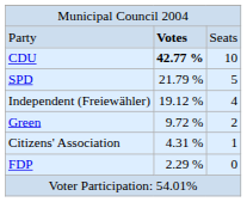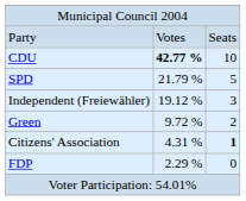 <table class="wikitable">
 <tr bgcolor=#FFFFFF>
 </tr>
 <tr bgcolor=#CCDDEE>
 <td colspan=6 align=center>Municipal Council 2004</td>
 </tr>
 <tr bgcolor=#CCDDEE>
 <td>Party</td>
-<td><strong>Votes</strong></td>
+<td>Votes</td>
 <td>Seats</td>
 </tr>
 <tr bgcolor=#DDEEFF>
 <td><a href='#'>CDU</a></td>
 <td align=right><strong>42.77 %</strong></td>
 <td align=right>10</td>
 </tr>
 <tr bgcolor=#DDEEFF>
 <td><a href='#'>SPD</a></td>
 <td align=right>21.79 %</td>
 <td align=right>5</td>
 </tr>
 <tr bgcolor=#DDEEFF>
 <td>Independent (Freiewähler)</td>
 <td align=right>19.12 %</td>
-<td align=right>4</td>
+<td align=right>3</td>
 </tr>
 <tr bgcolor=#DDEEFF>
 <td><a href='#'>Green</a></td>
 <td align=right>9.72 %</td>
 <td align=right>2</td>
 </tr>
 <tr bgcolor=#DDEEFF>
 <td>Citizens' Association</td>
 <td align=right>4.31 %</td>
-<td align=right>1</td>
+<td align=right><strong>1</strong></td>
 </tr>
 <tr bgcolor=#DDEEFF>
 <td><a href='#'>FDP</a></td>
 <td align=right>2.29 %</td>
 <td align=right>0</td>
 </tr>
 <tr bgcolor=#CCDDEE>
 <td colspan=6 align=center>Voter Participation: 54.01%</td>
 </tr>
 </table>
